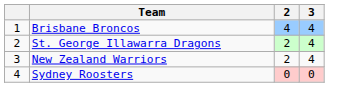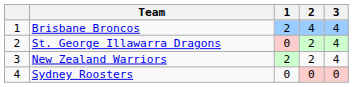 <table class="wikitable" style="text-align:center; line-height: 90%; font-size:90%;">
 <tr>
 <th width="20" abbr="Position"></th>
 <th width="250">Team</th>
+<th width="20">1</th>
 <th width="20">2</th>
 <th width="20">3</th>
 </tr>
 <tr>
 <td>1</td>
 <td style="text-align:left;"> <a href='#'>Brisbane Broncos</a></td>
+<td style="background: #99ccff;">2</td>
 <td style="background: #99ccff;">4</td>
 <td style="background: #99ccff;">4</td>
 </tr>
 <tr>
 <td>2</td>
 <td style="text-align:left;"> <a href='#'>St. George Illawarra Dragons</a></td>
+<td style="background: #ffcccc;">0</td>
 <td style="background: #ccffcc;">2</td>
 <td style="background: #ccffcc;">4</td>
 </tr>
 <tr>
 <td>3</td>
 <td style="text-align:left;"> <a href='#'>New Zealand Warriors</a></td>
+<td style="background: #ccffcc;">2</td>
 <td>2</td>
 <td>4</td>
 </tr>
 <tr>
 <td>4</td>
 <td style="text-align:left;"> <a href='#'>Sydney Roosters</a></td>
+<td>0</td>
 <td style="background: #ffcccc;">0</td>
 <td style="background: #ffcccc;">0</td>
 </tr>
 </table>
